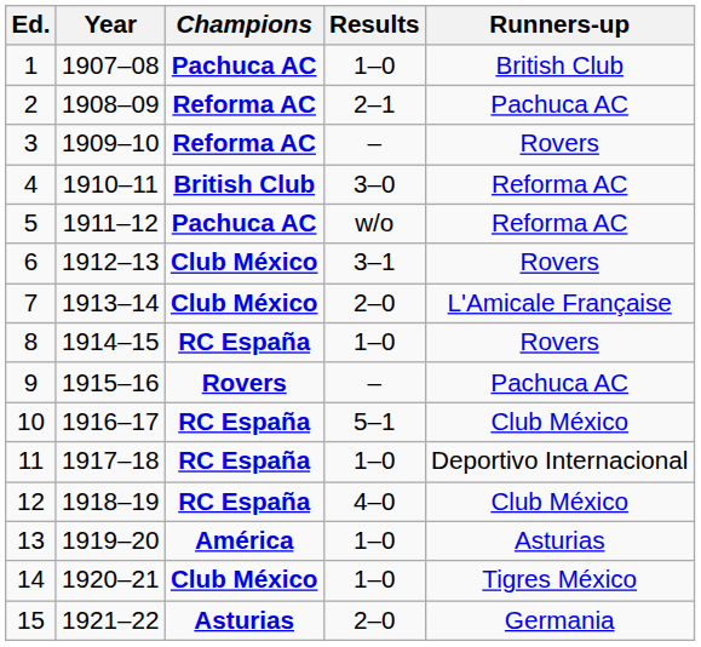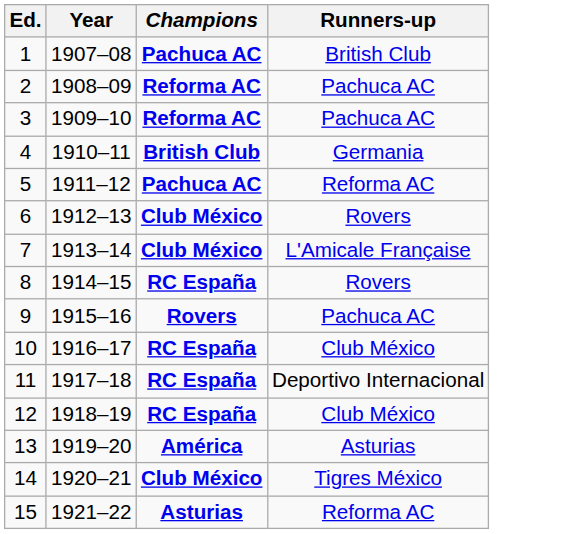 <table class="wikitable" style="text-align: center;">
 <tr>
 <th>Ed.</th>
 <th>Year</th>
 <th><em>Champions</em></th>
-<th>Results</th>
 <th>Runners-up</th>
 </tr>
 <tr>
 <td>1</td>
 <td>1907–08</td>
 <td><strong><a href='#'>Pachuca AC</a></strong></td>
-<td>1–0</td>
 <td><a href='#'>British Club</a></td>
 </tr>
 <tr>
 <td>2</td>
 <td>1908–09</td>
 <td><strong><a href='#'>Reforma AC</a></strong></td>
-<td>2–1</td>
 <td><a href='#'>Pachuca AC</a></td>
 </tr>
 <tr>
 <td>3</td>
 <td>1909–10</td>
 <td><strong><a href='#'>Reforma AC</a></strong></td>
-<td align=center>–</td>
-<td><a href='#'>Rovers</a></td>
+<td><a href='#'>Pachuca AC</a></td>
 </tr>
 <tr>
 <td>4</td>
 <td>1910–11</td>
 <td><strong><a href='#'>British Club</a></strong></td>
-<td>3–0</td>
-<td><a href='#'>Reforma AC</a></td>
+<td><a href='#'>Germania</a></td>
 </tr>
 <tr>
 <td>5</td>
 <td>1911–12</td>
 <td><strong><a href='#'>Pachuca AC</a></strong></td>
-<td>w/o</td>
 <td><a href='#'>Reforma AC</a></td>
 </tr>
 <tr>
 <td>6</td>
 <td>1912–13</td>
 <td><strong><a href='#'>Club México</a></strong></td>
-<td>3–1</td>
 <td><a href='#'>Rovers</a></td>
 </tr>
 <tr>
 <td>7</td>
 <td>1913–14</td>
 <td><strong><a href='#'>Club México</a></strong></td>
-<td>2–0<br><small></small></td>
 <td><a href='#'>L'Amicale Française</a></td>
 </tr>
 <tr>
 <td>8</td>
 <td>1914–15</td>
 <td><strong><a href='#'>RC España</a></strong></td>
-<td>1–0</td>
 <td><a href='#'>Rovers</a></td>
 </tr>
 <tr>
 <td>9</td>
 <td>1915–16</td>
 <td><strong><a href='#'>Rovers</a></strong></td>
-<td>–</td>
 <td><a href='#'>Pachuca AC</a></td>
 </tr>
 <tr>
 <td>10</td>
 <td>1916–17</td>
 <td><strong><a href='#'>RC España</a></strong></td>
-<td>5–1</td>
 <td><a href='#'>Club México</a></td>
 </tr>
 <tr>
 <td>11</td>
 <td>1917–18</td>
 <td><strong><a href='#'>RC España</a></strong></td>
-<td>1–0</td>
 <td>Deportivo Internacional</td>
 </tr>
 <tr>
 <td>12</td>
 <td>1918–19</td>
 <td><strong><a href='#'>RC España</a></strong></td>
-<td>4–0</td>
 <td><a href='#'>Club México</a></td>
 </tr>
 <tr>
 <td>13</td>
 <td>1919–20</td>
 <td><strong><a href='#'>América</a></strong></td>
-<td>1–0</td>
 <td><a href='#'>Asturias</a></td>
 </tr>
 <tr>
 <td>14</td>
 <td>1920–21</td>
 <td><strong><a href='#'>Club México</a></strong></td>
-<td>1–0</td>
 <td><a href='#'>Tigres México</a></td>
 </tr>
 <tr>
 <td>15</td>
 <td>1921–22</td>
 <td><strong><a href='#'>Asturias</a></strong></td>
-<td>2–0</td>
-<td><a href='#'>Germania</a></td>
+<td><a href='#'>Reforma AC</a></td>
 </tr>
 </table>
